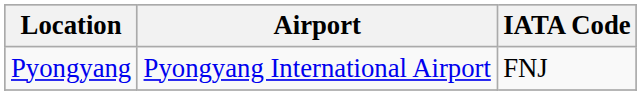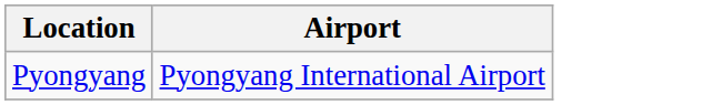 <table class="wikitable">
 <tr>
 <th>Location</th>
 <th>Airport</th>
-<th>IATA Code</th>
 </tr>
 <tr>
 <td><a href='#'>Pyongyang</a></td>
 <td><a href='#'>Pyongyang International Airport</a></td>
-<td>FNJ</td>
 </tr>
 </table>
